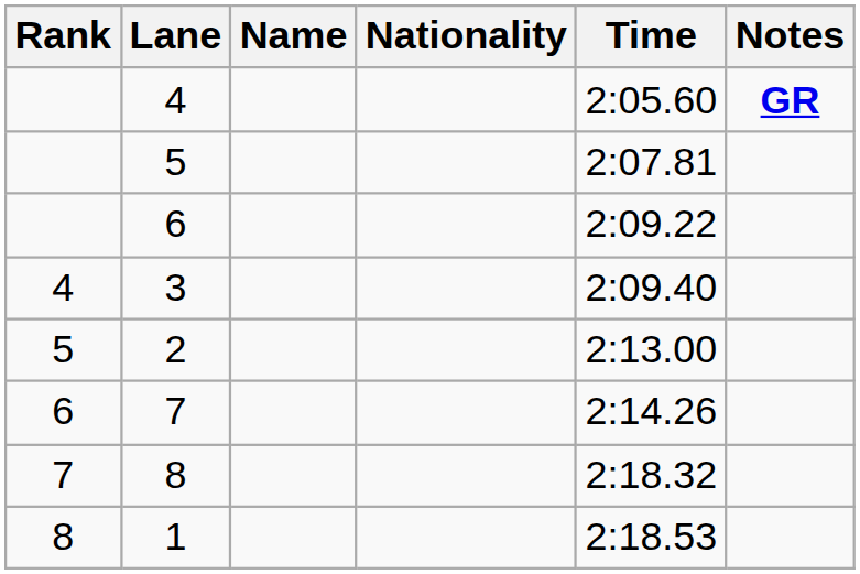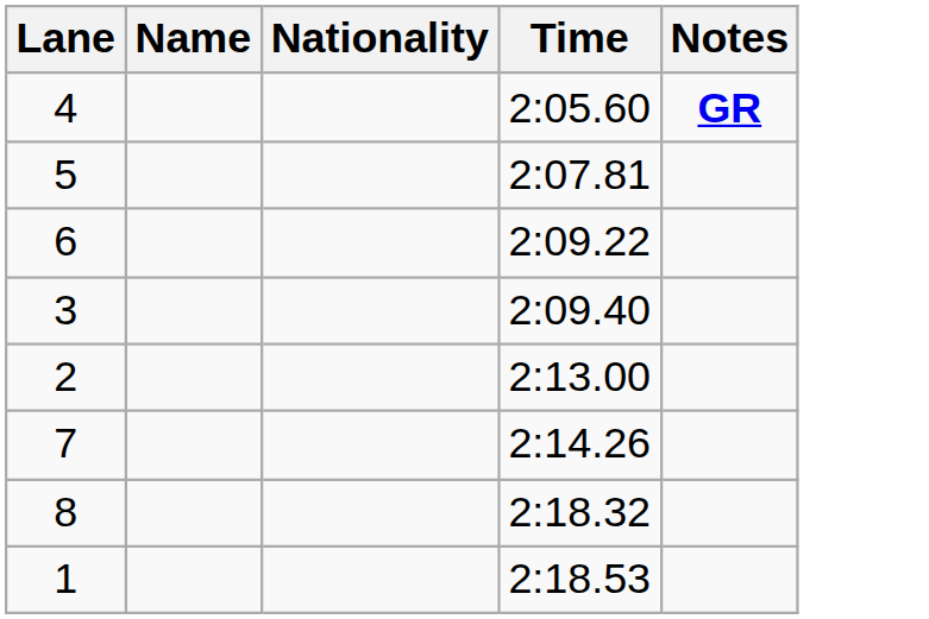 <table class="wikitable sortable" style="text-align:center">
 <tr>
-<th>Rank</th>
 <th>Lane</th>
 <th>Name</th>
 <th>Nationality</th>
 <th>Time</th>
 <th>Notes</th>
 </tr>
 <tr>
-<td></td>
 <td>4</td>
 <td align="left"></td>
 <td align="left"></td>
 <td>2:05.60</td>
 <td><strong><a href='#'>GR</a></strong></td>
 </tr>
 <tr>
-<td></td>
 <td>5</td>
 <td align="left"></td>
 <td align="left"></td>
 <td>2:07.81</td>
 <td></td>
 </tr>
 <tr>
-<td></td>
 <td>6</td>
 <td align="left"></td>
 <td align="left"></td>
 <td>2:09.22</td>
 <td></td>
 </tr>
 <tr>
-<td>4</td>
 <td>3</td>
 <td align="left"></td>
 <td align="left"></td>
 <td>2:09.40</td>
 <td></td>
 </tr>
 <tr>
-<td>5</td>
 <td>2</td>
 <td align="left"></td>
 <td align="left"></td>
 <td>2:13.00</td>
 <td></td>
 </tr>
 <tr>
-<td>6</td>
 <td>7</td>
 <td align="left"></td>
 <td align="left"></td>
 <td>2:14.26</td>
 <td></td>
 </tr>
 <tr>
-<td>7</td>
 <td>8</td>
 <td align="left"></td>
 <td align="left"></td>
 <td>2:18.32</td>
 <td></td>
 </tr>
 <tr>
-<td>8</td>
 <td>1</td>
 <td align="left"></td>
 <td align="left"></td>
 <td>2:18.53</td>
 <td></td>
 </tr>
 </table>
